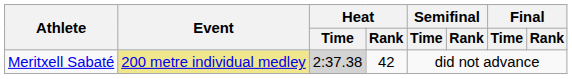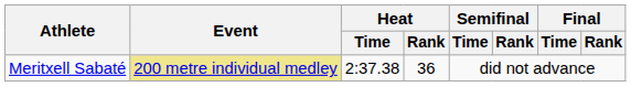 <table class=wikitable style="font-size:90%">
 <tr>
 <th rowspan="2">Athlete</th>
 <th rowspan="2">Event</th>
 <th colspan="2">Heat</th>
 <th colspan="2">Semifinal</th>
 <th colspan="2">Final</th>
 </tr>
 <tr style="font-size:95%">
 <th>Time</th>
 <th>Rank</th>
 <th>Time</th>
 <th>Rank</th>
 <th>Time</th>
 <th>Rank</th>
 </tr>
 <tr align=center>
 <td align=left><a href='#'>Meritxell Sabaté</a></td>
 <td align=left style="background: khaki;"><a href='#'>200 metre individual medley</a></td>
-<td style="background: lightgrey;">2:37.38</td>
-<td>42</td>
+<td>2:37.38</td>
+<td>36</td>
 <td colspan=4>did not advance</td>
 </tr>
 </table>
